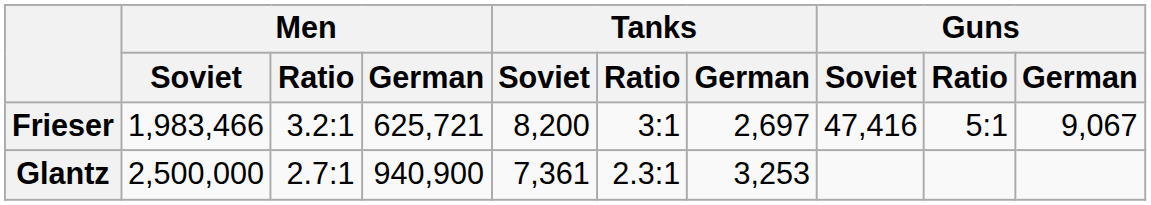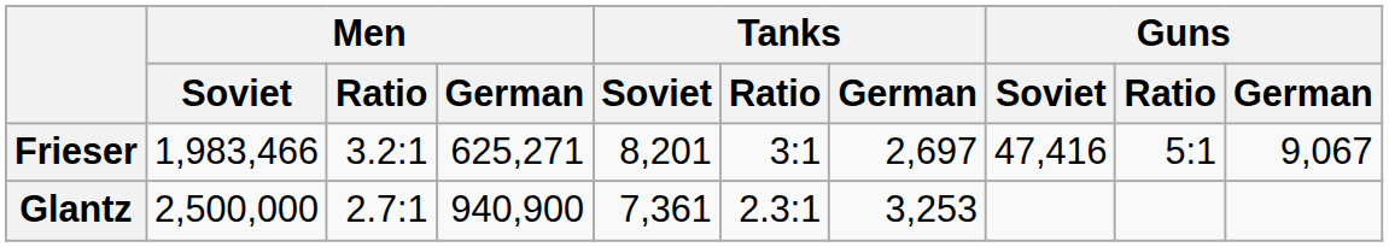 <table class="wikitable">
 <tr>
 <th rowspan="2"></th>
 <th colspan="3">Men</th>
 <th colspan="3">Tanks</th>
 <th colspan="3">Guns</th>
 </tr>
 <tr>
 <th>Soviet</th>
 <th>Ratio</th>
 <th>German</th>
 <th>Soviet</th>
 <th>Ratio</th>
 <th>German</th>
 <th>Soviet</th>
 <th>Ratio</th>
 <th>German</th>
 </tr>
 <tr>
 <th>Frieser</th>
 <td style="text-align: right;">1,983,466</td>
 <td style="text-align: right;">3.2:1</td>
-<td style="text-align: right;">625,721</td>
-<td style="text-align: right;">8,200</td>
+<td style="text-align: right;">625,271</td>
+<td style="text-align: right;">8,201</td>
 <td style="text-align: right;">3:1</td>
 <td style="text-align: right;">2,697</td>
 <td style="text-align: right;">47,416</td>
 <td style="text-align: right;">5:1</td>
 <td style="text-align: right;">9,067</td>
 </tr>
 <tr>
 <th>Glantz</th>
 <td style="text-align: right;">2,500,000</td>
 <td style="text-align: right;">2.7:1</td>
 <td style="text-align: right;">940,900</td>
 <td style="text-align: right;">7,361</td>
 <td style="text-align: right;">2.3:1</td>
 <td style="text-align: right;">3,253</td>
 <td style="text-align: right;"></td>
 <td style="text-align: right;"></td>
 <td style="text-align: right;"></td>
 </tr>
 </table>
